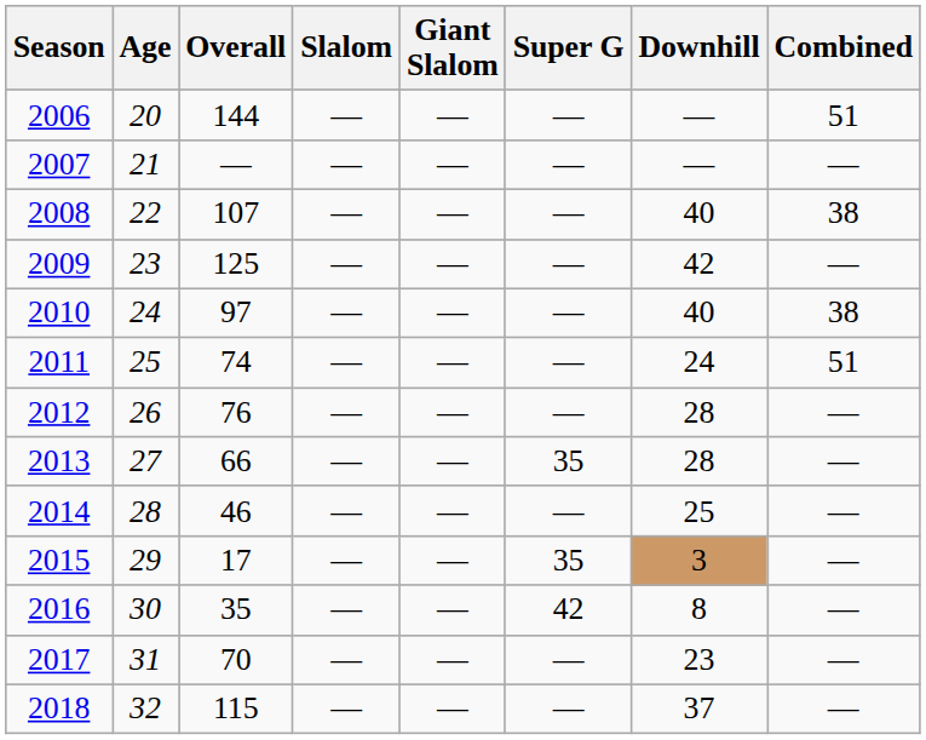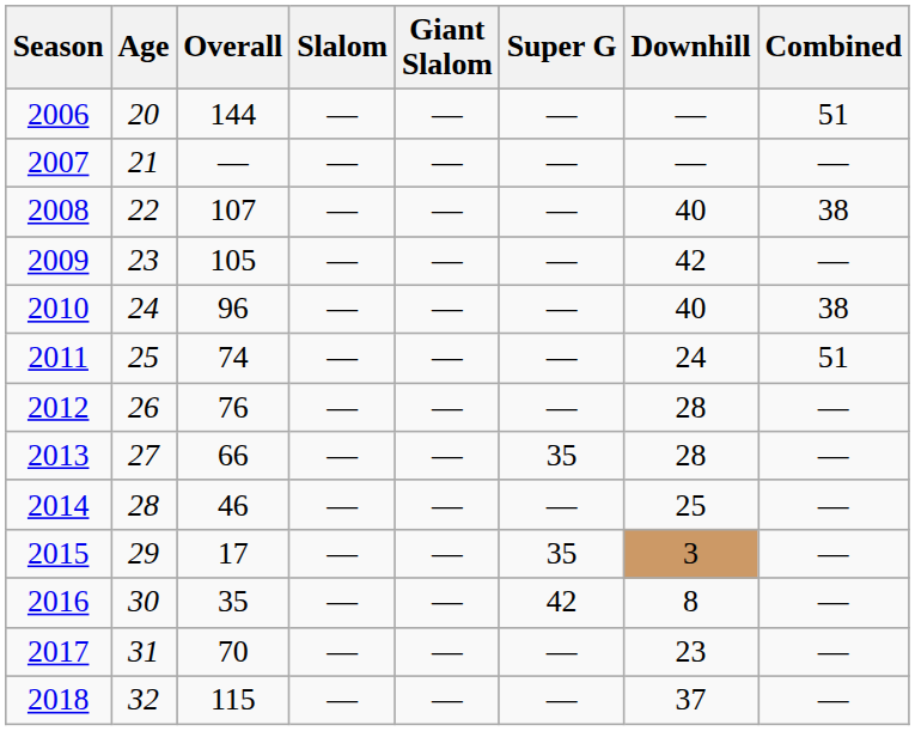 <table class=wikitable style="text-align:center">
 <tr>
 <th>Season</th>
 <th>Age</th>
 <th>Overall</th>
 <th>Slalom</th>
 <th>Giant<br>Slalom</th>
 <th>Super G</th>
 <th>Downhill</th>
 <th>Combined</th>
 </tr>
 <tr>
 <td><a href='#'>2006</a></td>
 <td><em>20</em></td>
 <td>144</td>
 <td>—</td>
 <td>—</td>
 <td>—</td>
 <td>—</td>
 <td>51</td>
 </tr>
 <tr>
 <td><a href='#'>2007</a></td>
 <td><em>21</em></td>
 <td>—</td>
 <td>—</td>
 <td>—</td>
 <td>—</td>
 <td>—</td>
 <td>—</td>
 </tr>
 <tr>
 <td><a href='#'>2008</a></td>
 <td><em>22</em></td>
 <td>107</td>
 <td>—</td>
 <td>—</td>
 <td>—</td>
 <td>40</td>
 <td>38</td>
 </tr>
 <tr>
 <td><a href='#'>2009</a></td>
 <td><em>23</em></td>
-<td>125</td>
+<td>105</td>
 <td>—</td>
 <td>—</td>
 <td>—</td>
 <td>42</td>
 <td>—</td>
 </tr>
 <tr>
 <td><a href='#'>2010</a></td>
 <td><em>24</em></td>
-<td>97</td>
+<td>96</td>
 <td>—</td>
 <td>—</td>
 <td>—</td>
 <td>40</td>
 <td>38</td>
 </tr>
 <tr>
 <td><a href='#'>2011</a></td>
 <td><em>25</em></td>
 <td>74</td>
 <td>—</td>
 <td>—</td>
 <td>—</td>
 <td>24</td>
 <td>51</td>
 </tr>
 <tr>
 <td><a href='#'>2012</a></td>
 <td><em>26</em></td>
 <td>76</td>
 <td>—</td>
 <td>—</td>
 <td>—</td>
 <td>28</td>
 <td>—</td>
 </tr>
 <tr>
 <td><a href='#'>2013</a></td>
 <td><em>27</em></td>
 <td>66</td>
 <td>—</td>
 <td>—</td>
 <td>35</td>
 <td>28</td>
 <td>—</td>
 </tr>
 <tr>
 <td><a href='#'>2014</a></td>
 <td><em>28</em></td>
 <td>46</td>
 <td>—</td>
 <td>—</td>
 <td>—</td>
 <td>25</td>
 <td>—</td>
 </tr>
 <tr>
 <td><a href='#'>2015</a></td>
 <td><em>29</em></td>
 <td>17</td>
 <td>—</td>
 <td>—</td>
 <td>35</td>
 <td bgcolor="cc9966">3</td>
 <td>—</td>
 </tr>
 <tr>
 <td><a href='#'>2016</a></td>
 <td><em>30</em></td>
 <td>35</td>
 <td>—</td>
 <td>—</td>
 <td>42</td>
 <td>8</td>
 <td>—</td>
 </tr>
 <tr>
 <td><a href='#'>2017</a></td>
 <td><em>31</em></td>
 <td>70</td>
 <td>—</td>
 <td>—</td>
 <td>—</td>
 <td>23</td>
 <td>—</td>
 </tr>
 <tr>
 <td><a href='#'>2018</a></td>
 <td><em>32</em></td>
 <td>115</td>
 <td>—</td>
 <td>—</td>
 <td>—</td>
 <td>37</td>
 <td>—</td>
 </tr>
 </table>
